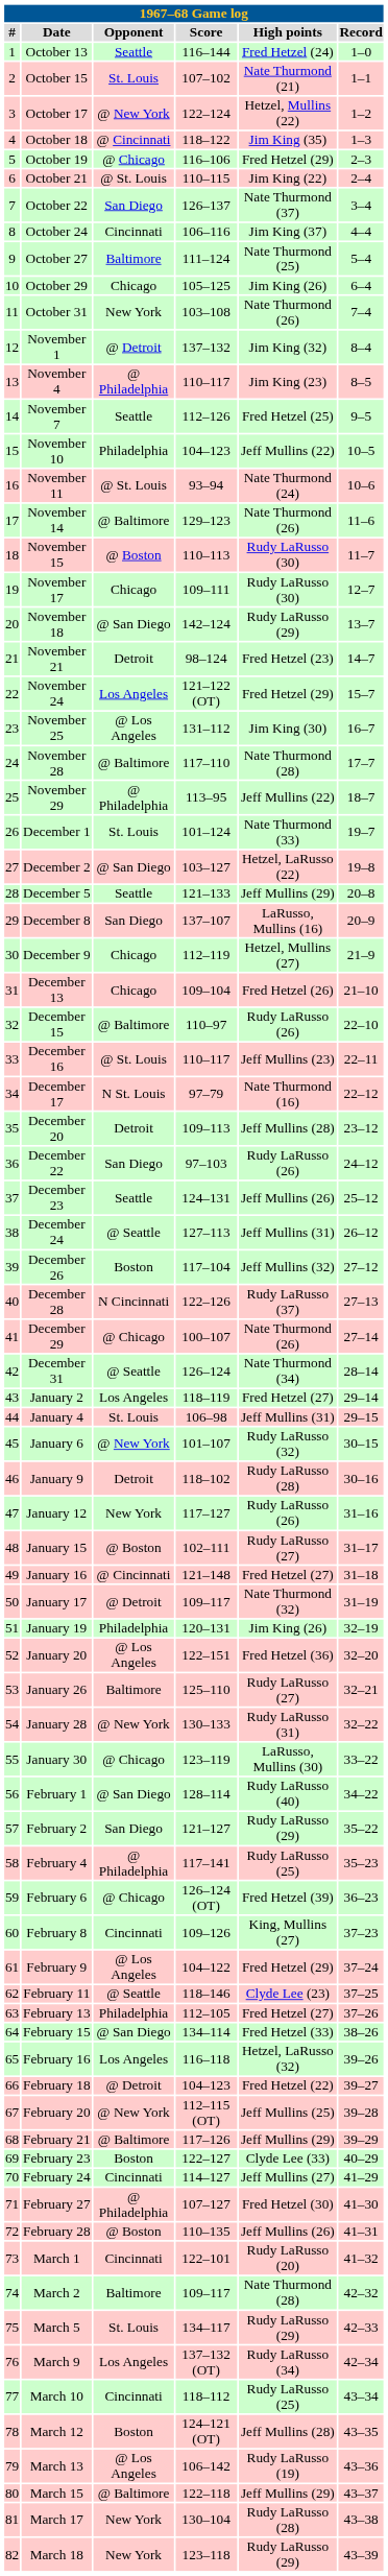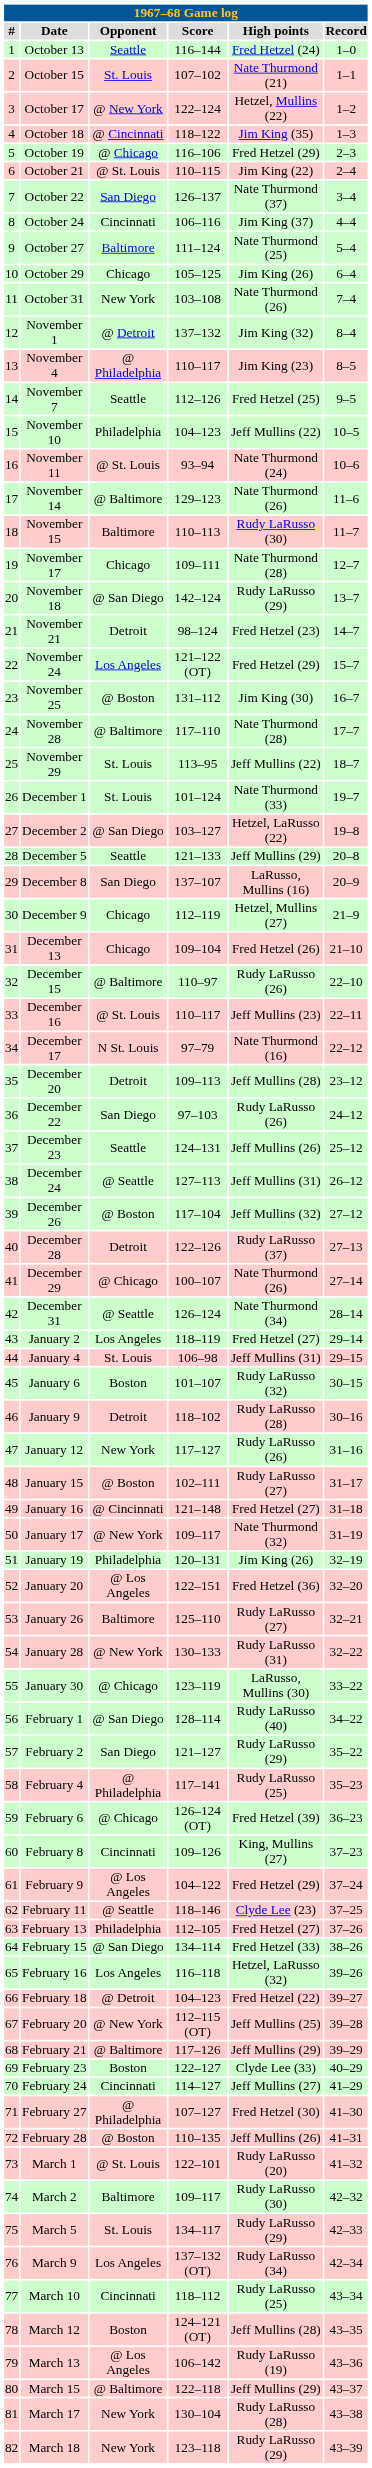 <table class="toccolours collapsible" width=50% style="clear:both; margin:1.5em auto; text-align:center">
 <tr>
 <th colspan=11 style="background:#005696; color:#FFC423;">1967–68 Game log</th>
 </tr>
 <tr align="center" bgcolor="#dddddd">
 <td><strong>#</strong></td>
 <td><strong>Date</strong></td>
 <td><strong>Opponent</strong></td>
 <td><strong>Score</strong></td>
 <td><strong>High points</strong></td>
 <td><strong>Record</strong></td>
 </tr>
 <tr align="center" bgcolor="#ccffcc">
 <td>1</td>
 <td>October 13</td>
 <td><a href='#'>Seattle</a></td>
 <td>116–144</td>
 <td><a href='#'>Fred Hetzel</a> (24)</td>
 <td>1–0</td>
 </tr>
 <tr align="center" bgcolor="#ffcccc">
 <td>2</td>
 <td>October 15</td>
 <td><a href='#'>St. Louis</a></td>
 <td>107–102</td>
 <td><a href='#'>Nate Thurmond</a> (21)</td>
 <td>1–1</td>
 </tr>
 <tr align="center" bgcolor="#ffcccc">
 <td>3</td>
 <td>October 17</td>
 <td>@ <a href='#'>New York</a></td>
 <td>122–124</td>
 <td>Hetzel, <a href='#'>Mullins</a> (22)</td>
 <td>1–2</td>
 </tr>
 <tr align="center" bgcolor="#ffcccc">
 <td>4</td>
 <td>October 18</td>
 <td>@ <a href='#'>Cincinnati</a></td>
 <td>118–122</td>
 <td><a href='#'>Jim King</a> (35)</td>
 <td>1–3</td>
 </tr>
 <tr align="center" bgcolor="#ccffcc">
 <td>5</td>
 <td>October 19</td>
 <td>@ <a href='#'>Chicago</a></td>
 <td>116–106</td>
 <td>Fred Hetzel (29)</td>
 <td>2–3</td>
 </tr>
 <tr align="center" bgcolor="#ffcccc">
 <td>6</td>
 <td>October 21</td>
 <td>@ St. Louis</td>
 <td>110–115</td>
 <td>Jim King (22)</td>
 <td>2–4</td>
 </tr>
 <tr align="center" bgcolor="#ccffcc">
 <td>7</td>
 <td>October 22</td>
 <td><a href='#'>San Diego</a></td>
 <td>126–137</td>
 <td>Nate Thurmond (37)</td>
 <td>3–4</td>
 </tr>
 <tr align="center" bgcolor="#ccffcc">
 <td>8</td>
 <td>October 24</td>
 <td>Cincinnati</td>
 <td>106–116</td>
 <td>Jim King (37)</td>
 <td>4–4</td>
 </tr>
 <tr align="center" bgcolor="#ccffcc">
 <td>9</td>
 <td>October 27</td>
 <td><a href='#'>Baltimore</a></td>
 <td>111–124</td>
 <td>Nate Thurmond (25)</td>
 <td>5–4</td>
 </tr>
 <tr align="center" bgcolor="#ccffcc">
 <td>10</td>
 <td>October 29</td>
 <td>Chicago</td>
 <td>105–125</td>
 <td>Jim King (26)</td>
 <td>6–4</td>
 </tr>
 <tr align="center" bgcolor="#ccffcc">
 <td>11</td>
 <td>October 31</td>
 <td>New York</td>
 <td>103–108</td>
 <td>Nate Thurmond (26)</td>
 <td>7–4</td>
 </tr>
 <tr align="center" bgcolor="#ccffcc">
 <td>12</td>
 <td>November 1</td>
 <td>@ <a href='#'>Detroit</a></td>
 <td>137–132</td>
 <td>Jim King (32)</td>
 <td>8–4</td>
 </tr>
 <tr align="center" bgcolor="#ffcccc">
 <td>13</td>
 <td>November 4</td>
 <td>@ <a href='#'>Philadelphia</a></td>
 <td>110–117</td>
 <td>Jim King (23)</td>
 <td>8–5</td>
 </tr>
 <tr align="center" bgcolor="#ccffcc">
 <td>14</td>
 <td>November 7</td>
 <td>Seattle</td>
 <td>112–126</td>
 <td>Fred Hetzel (25)</td>
 <td>9–5</td>
 </tr>
 <tr align="center" bgcolor="#ccffcc">
 <td>15</td>
 <td>November 10</td>
 <td>Philadelphia</td>
 <td>104–123</td>
 <td>Jeff Mullins (22)</td>
 <td>10–5</td>
 </tr>
 <tr align="center" bgcolor="#ffcccc">
 <td>16</td>
 <td>November 11</td>
 <td>@ St. Louis</td>
 <td>93–94</td>
 <td>Nate Thurmond (24)</td>
 <td>10–6</td>
 </tr>
 <tr align="center" bgcolor="#ccffcc">
 <td>17</td>
 <td>November 14</td>
 <td>@ Baltimore</td>
 <td>129–123</td>
 <td>Nate Thurmond (26)</td>
 <td>11–6</td>
 </tr>
 <tr align="center" bgcolor="#ffcccc">
 <td>18</td>
 <td>November 15</td>
-<td>@ <a href='#'>Boston</a></td>
+<td>Baltimore</td>
 <td>110–113</td>
 <td><a href='#'>Rudy LaRusso</a> (30)</td>
 <td>11–7</td>
 </tr>
 <tr align="center" bgcolor="#ccffcc">
 <td>19</td>
 <td>November 17</td>
 <td>Chicago</td>
 <td>109–111</td>
-<td>Rudy LaRusso (30)</td>
+<td>Nate Thurmond (28)</td>
 <td>12–7</td>
 </tr>
 <tr align="center" bgcolor="#ccffcc">
 <td>20</td>
 <td>November 18</td>
 <td>@ San Diego</td>
 <td>142–124</td>
 <td>Rudy LaRusso (29)</td>
 <td>13–7</td>
 </tr>
 <tr align="center" bgcolor="#ccffcc">
 <td>21</td>
 <td>November 21</td>
 <td>Detroit</td>
 <td>98–124</td>
 <td>Fred Hetzel (23)</td>
 <td>14–7</td>
 </tr>
 <tr align="center" bgcolor="#ccffcc">
 <td>22</td>
 <td>November 24</td>
 <td><a href='#'>Los Angeles</a></td>
 <td>121–122 (OT)</td>
 <td>Fred Hetzel (29)</td>
 <td>15–7</td>
 </tr>
 <tr align="center" bgcolor="#ccffcc">
 <td>23</td>
 <td>November 25</td>
-<td>@ Los Angeles</td>
+<td>@ Boston</td>
 <td>131–112</td>
 <td>Jim King (30)</td>
 <td>16–7</td>
 </tr>
 <tr align="center" bgcolor="#ccffcc">
 <td>24</td>
 <td>November 28</td>
 <td>@ Baltimore</td>
 <td>117–110</td>
 <td>Nate Thurmond (28)</td>
 <td>17–7</td>
 </tr>
 <tr align="center" bgcolor="#ccffcc">
 <td>25</td>
 <td>November 29</td>
-<td>@ Philadelphia</td>
+<td>St. Louis</td>
 <td>113–95</td>
 <td>Jeff Mullins (22)</td>
 <td>18–7</td>
 </tr>
 <tr align="center" bgcolor="#ccffcc">
 <td>26</td>
 <td>December 1</td>
 <td>St. Louis</td>
 <td>101–124</td>
 <td>Nate Thurmond (33)</td>
 <td>19–7</td>
 </tr>
 <tr align="center" bgcolor="#ffcccc">
 <td>27</td>
 <td>December 2</td>
 <td>@ San Diego</td>
 <td>103–127</td>
 <td>Hetzel, LaRusso (22)</td>
 <td>19–8</td>
 </tr>
 <tr align="center" bgcolor="#ccffcc">
 <td>28</td>
 <td>December 5</td>
 <td>Seattle</td>
 <td>121–133</td>
 <td>Jeff Mullins (29)</td>
 <td>20–8</td>
 </tr>
 <tr align="center" bgcolor="#ffcccc">
 <td>29</td>
 <td>December 8</td>
 <td>San Diego</td>
 <td>137–107</td>
 <td>LaRusso, Mullins (16)</td>
 <td>20–9</td>
 </tr>
 <tr align="center" bgcolor="#ccffcc">
 <td>30</td>
 <td>December 9</td>
 <td>Chicago</td>
 <td>112–119</td>
 <td>Hetzel, Mullins (27)</td>
 <td>21–9</td>
 </tr>
 <tr align="center" bgcolor="#ffcccc">
 <td>31</td>
 <td>December 13</td>
 <td>Chicago</td>
 <td>109–104</td>
 <td>Fred Hetzel (26)</td>
 <td>21–10</td>
 </tr>
 <tr align="center" bgcolor="#ccffcc">
 <td>32</td>
 <td>December 15</td>
 <td>@ Baltimore</td>
 <td>110–97</td>
 <td>Rudy LaRusso (26)</td>
 <td>22–10</td>
 </tr>
 <tr align="center" bgcolor="#ffcccc">
 <td>33</td>
 <td>December 16</td>
 <td>@ St. Louis</td>
 <td>110–117</td>
 <td>Jeff Mullins (23)</td>
 <td>22–11</td>
 </tr>
 <tr align="center" bgcolor="#ffcccc">
 <td>34</td>
 <td>December 17</td>
 <td>N St. Louis</td>
 <td>97–79</td>
 <td>Nate Thurmond (16)</td>
 <td>22–12</td>
 </tr>
 <tr align="center" bgcolor="#ccffcc">
 <td>35</td>
 <td>December 20</td>
 <td>Detroit</td>
 <td>109–113</td>
 <td>Jeff Mullins (28)</td>
 <td>23–12</td>
 </tr>
 <tr align="center" bgcolor="#ccffcc">
 <td>36</td>
 <td>December 22</td>
 <td>San Diego</td>
 <td>97–103</td>
 <td>Rudy LaRusso (26)</td>
 <td>24–12</td>
 </tr>
 <tr align="center" bgcolor="#ccffcc">
 <td>37</td>
 <td>December 23</td>
 <td>Seattle</td>
 <td>124–131</td>
 <td>Jeff Mullins (26)</td>
 <td>25–12</td>
 </tr>
 <tr align="center" bgcolor="#ccffcc">
 <td>38</td>
 <td>December 24</td>
 <td>@ Seattle</td>
 <td>127–113</td>
 <td>Jeff Mullins (31)</td>
 <td>26–12</td>
 </tr>
 <tr align="center" bgcolor="#ccffcc">
 <td>39</td>
 <td>December 26</td>
-<td>Boston</td>
+<td>@ Boston</td>
 <td>117–104</td>
 <td>Jeff Mullins (32)</td>
 <td>27–12</td>
 </tr>
 <tr align="center" bgcolor="#ffcccc">
 <td>40</td>
 <td>December 28</td>
-<td>N Cincinnati</td>
+<td>Detroit</td>
 <td>122–126</td>
 <td>Rudy LaRusso (37)</td>
 <td>27–13</td>
 </tr>
 <tr align="center" bgcolor="#ffcccc">
 <td>41</td>
 <td>December 29</td>
 <td>@ Chicago</td>
 <td>100–107</td>
 <td>Nate Thurmond (26)</td>
 <td>27–14</td>
 </tr>
 <tr align="center" bgcolor="#ccffcc">
 <td>42</td>
 <td>December 31</td>
 <td>@ Seattle</td>
 <td>126–124</td>
 <td>Nate Thurmond (34)</td>
 <td>28–14</td>
 </tr>
 <tr align="center" bgcolor="#ccffcc">
 <td>43</td>
 <td>January 2</td>
 <td>Los Angeles</td>
 <td>118–119</td>
 <td>Fred Hetzel (27)</td>
 <td>29–14</td>
 </tr>
 <tr align="center" bgcolor="#ffcccc">
 <td>44</td>
 <td>January 4</td>
 <td>St. Louis</td>
 <td>106–98</td>
 <td>Jeff Mullins (31)</td>
 <td>29–15</td>
 </tr>
 <tr align="center" bgcolor="#ccffcc">
 <td>45</td>
 <td>January 6</td>
-<td>@ <a href='#'>New York</a></td>
+<td>Boston</td>
 <td>101–107</td>
 <td>Rudy LaRusso (32)</td>
 <td>30–15</td>
 </tr>
 <tr align="center" bgcolor="#ffcccc">
 <td>46</td>
 <td>January 9</td>
 <td>Detroit</td>
 <td>118–102</td>
 <td>Rudy LaRusso (28)</td>
 <td>30–16</td>
 </tr>
 <tr align="center" bgcolor="#ccffcc">
 <td>47</td>
 <td>January 12</td>
 <td>New York</td>
 <td>117–127</td>
 <td>Rudy LaRusso (26)</td>
 <td>31–16</td>
 </tr>
 <tr align="center" bgcolor="#ffcccc">
 <td>48</td>
 <td>January 15</td>
 <td>@ Boston</td>
 <td>102–111</td>
 <td>Rudy LaRusso (27)</td>
 <td>31–17</td>
 </tr>
 <tr align="center" bgcolor="#ffcccc">
 <td>49</td>
 <td>January 16</td>
 <td>@ Cincinnati</td>
 <td>121–148</td>
 <td>Fred Hetzel (27)</td>
 <td>31–18</td>
 </tr>
 <tr align="center" bgcolor="#ffcccc">
 <td>50</td>
 <td>January 17</td>
-<td>@ Detroit</td>
+<td>@ New York</td>
 <td>109–117</td>
 <td>Nate Thurmond (32)</td>
 <td>31–19</td>
 </tr>
 <tr align="center" bgcolor="#ccffcc">
 <td>51</td>
 <td>January 19</td>
 <td>Philadelphia</td>
 <td>120–131</td>
 <td>Jim King (26)</td>
 <td>32–19</td>
 </tr>
 <tr align="center" bgcolor="#ffcccc">
 <td>52</td>
 <td>January 20</td>
 <td>@ Los Angeles</td>
 <td>122–151</td>
 <td>Fred Hetzel (36)</td>
 <td>32–20</td>
 </tr>
 <tr align="center" bgcolor="#ffcccc">
 <td>53</td>
 <td>January 26</td>
 <td>Baltimore</td>
 <td>125–110</td>
 <td>Rudy LaRusso (27)</td>
 <td>32–21</td>
 </tr>
 <tr align="center" bgcolor="#ffcccc">
 <td>54</td>
 <td>January 28</td>
 <td>@ New York</td>
 <td>130–133</td>
 <td>Rudy LaRusso (31)</td>
 <td>32–22</td>
 </tr>
 <tr align="center" bgcolor="#ccffcc">
 <td>55</td>
 <td>January 30</td>
 <td>@ Chicago</td>
 <td>123–119</td>
 <td>LaRusso, Mullins (30)</td>
 <td>33–22</td>
 </tr>
 <tr align="center" bgcolor="#ccffcc">
 <td>56</td>
 <td>February 1</td>
 <td>@ San Diego</td>
 <td>128–114</td>
 <td>Rudy LaRusso (40)</td>
 <td>34–22</td>
 </tr>
 <tr align="center" bgcolor="#ccffcc">
 <td>57</td>
 <td>February 2</td>
 <td>San Diego</td>
 <td>121–127</td>
 <td>Rudy LaRusso (29)</td>
 <td>35–22</td>
 </tr>
 <tr align="center" bgcolor="#ffcccc">
 <td>58</td>
 <td>February 4</td>
 <td>@ Philadelphia</td>
 <td>117–141</td>
 <td>Rudy LaRusso (25)</td>
 <td>35–23</td>
 </tr>
 <tr align="center" bgcolor="#ccffcc">
 <td>59</td>
 <td>February 6</td>
 <td>@ Chicago</td>
 <td>126–124 (OT)</td>
 <td>Fred Hetzel (39)</td>
 <td>36–23</td>
 </tr>
 <tr align="center" bgcolor="#ccffcc">
 <td>60</td>
 <td>February 8</td>
 <td>Cincinnati</td>
 <td>109–126</td>
 <td>King, Mullins (27)</td>
 <td>37–23</td>
 </tr>
 <tr align="center" bgcolor="#ffcccc">
 <td>61</td>
 <td>February 9</td>
 <td>@ Los Angeles</td>
 <td>104–122</td>
 <td>Fred Hetzel (29)</td>
 <td>37–24</td>
 </tr>
 <tr align="center" bgcolor="#ffcccc">
 <td>62</td>
 <td>February 11</td>
 <td>@ Seattle</td>
 <td>118–146</td>
 <td><a href='#'>Clyde Lee</a> (23)</td>
 <td>37–25</td>
 </tr>
 <tr align="center" bgcolor="#ffcccc">
 <td>63</td>
 <td>February 13</td>
 <td>Philadelphia</td>
 <td>112–105</td>
 <td>Fred Hetzel (27)</td>
 <td>37–26</td>
 </tr>
 <tr align="center" bgcolor="#ccffcc">
 <td>64</td>
 <td>February 15</td>
 <td>@ San Diego</td>
 <td>134–114</td>
 <td>Fred Hetzel (33)</td>
 <td>38–26</td>
 </tr>
 <tr align="center" bgcolor="#ccffcc">
 <td>65</td>
 <td>February 16</td>
 <td>Los Angeles</td>
 <td>116–118</td>
 <td>Hetzel, LaRusso (32)</td>
 <td>39–26</td>
 </tr>
 <tr align="center" bgcolor="#ffcccc">
 <td>66</td>
 <td>February 18</td>
 <td>@ Detroit</td>
 <td>104–123</td>
 <td>Fred Hetzel (22)</td>
 <td>39–27</td>
 </tr>
 <tr align="center" bgcolor="#ffcccc">
 <td>67</td>
 <td>February 20</td>
 <td>@ New York</td>
 <td>112–115 (OT)</td>
 <td>Jeff Mullins (25)</td>
 <td>39–28</td>
 </tr>
 <tr align="center" bgcolor="#ffcccc">
 <td>68</td>
 <td>February 21</td>
 <td>@ Baltimore</td>
 <td>117–126</td>
 <td>Jeff Mullins (29)</td>
 <td>39–29</td>
 </tr>
 <tr align="center" bgcolor="#ccffcc">
 <td>69</td>
 <td>February 23</td>
 <td>Boston</td>
 <td>122–127</td>
 <td>Clyde Lee (33)</td>
 <td>40–29</td>
 </tr>
 <tr align="center" bgcolor="#ccffcc">
 <td>70</td>
 <td>February 24</td>
 <td>Cincinnati</td>
 <td>114–127</td>
 <td>Jeff Mullins (27)</td>
 <td>41–29</td>
 </tr>
 <tr align="center" bgcolor="#ffcccc">
 <td>71</td>
 <td>February 27</td>
 <td>@ Philadelphia</td>
 <td>107–127</td>
 <td>Fred Hetzel (30)</td>
 <td>41–30</td>
 </tr>
 <tr align="center" bgcolor="#ffcccc">
 <td>72</td>
 <td>February 28</td>
 <td>@ Boston</td>
 <td>110–135</td>
 <td>Jeff Mullins (26)</td>
 <td>41–31</td>
 </tr>
 <tr align="center" bgcolor="#ffcccc">
 <td>73</td>
 <td>March 1</td>
-<td>Cincinnati</td>
+<td>@ St. Louis</td>
 <td>122–101</td>
 <td>Rudy LaRusso (20)</td>
 <td>41–32</td>
 </tr>
 <tr align="center" bgcolor="#ccffcc">
 <td>74</td>
 <td>March 2</td>
 <td>Baltimore</td>
 <td>109–117</td>
-<td>Nate Thurmond (28)</td>
+<td>Rudy LaRusso (30)</td>
 <td>42–32</td>
 </tr>
 <tr align="center" bgcolor="#ffcccc">
 <td>75</td>
 <td>March 5</td>
 <td>St. Louis</td>
 <td>134–117</td>
 <td>Rudy LaRusso (29)</td>
 <td>42–33</td>
 </tr>
 <tr align="center" bgcolor="#ffcccc">
 <td>76</td>
 <td>March 9</td>
 <td>Los Angeles</td>
 <td>137–132 (OT)</td>
 <td>Rudy LaRusso (34)</td>
 <td>42–34</td>
 </tr>
 <tr align="center" bgcolor="#ccffcc">
 <td>77</td>
 <td>March 10</td>
 <td>Cincinnati</td>
 <td>118–112</td>
 <td>Rudy LaRusso (25)</td>
 <td>43–34</td>
 </tr>
 <tr align="center" bgcolor="#ffcccc">
 <td>78</td>
 <td>March 12</td>
 <td>Boston</td>
 <td>124–121 (OT)</td>
 <td>Jeff Mullins (28)</td>
 <td>43–35</td>
 </tr>
 <tr align="center" bgcolor="#ffcccc">
 <td>79</td>
 <td>March 13</td>
 <td>@ Los Angeles</td>
 <td>106–142</td>
 <td>Rudy LaRusso (19)</td>
 <td>43–36</td>
 </tr>
 <tr align="center" bgcolor="#ffcccc">
 <td>80</td>
 <td>March 15</td>
 <td>@ Baltimore</td>
 <td>122–118</td>
 <td>Jeff Mullins (29)</td>
 <td>43–37</td>
 </tr>
 <tr align="center" bgcolor="#ffcccc">
 <td>81</td>
 <td>March 17</td>
 <td>New York</td>
 <td>130–104</td>
 <td>Rudy LaRusso (28)</td>
 <td>43–38</td>
 </tr>
 <tr align="center" bgcolor="#ffcccc">
 <td>82</td>
 <td>March 18</td>
 <td>New York</td>
 <td>123–118</td>
 <td>Rudy LaRusso (29)</td>
 <td>43–39</td>
 </tr>
 </table>
